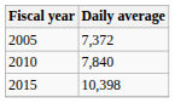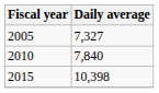 <table class="wikitable">
 <tr>
 <th>Fiscal year</th>
 <th>Daily average</th>
 </tr>
 <tr>
 <td>2005</td>
-<td>7,372</td>
+<td>7,327</td>
 </tr>
 <tr>
 <td>2010</td>
 <td>7,840</td>
 </tr>
 <tr>
 <td>2015</td>
 <td>10,398</td>
 </tr>
 <tr>
 </tr>
 </table>
